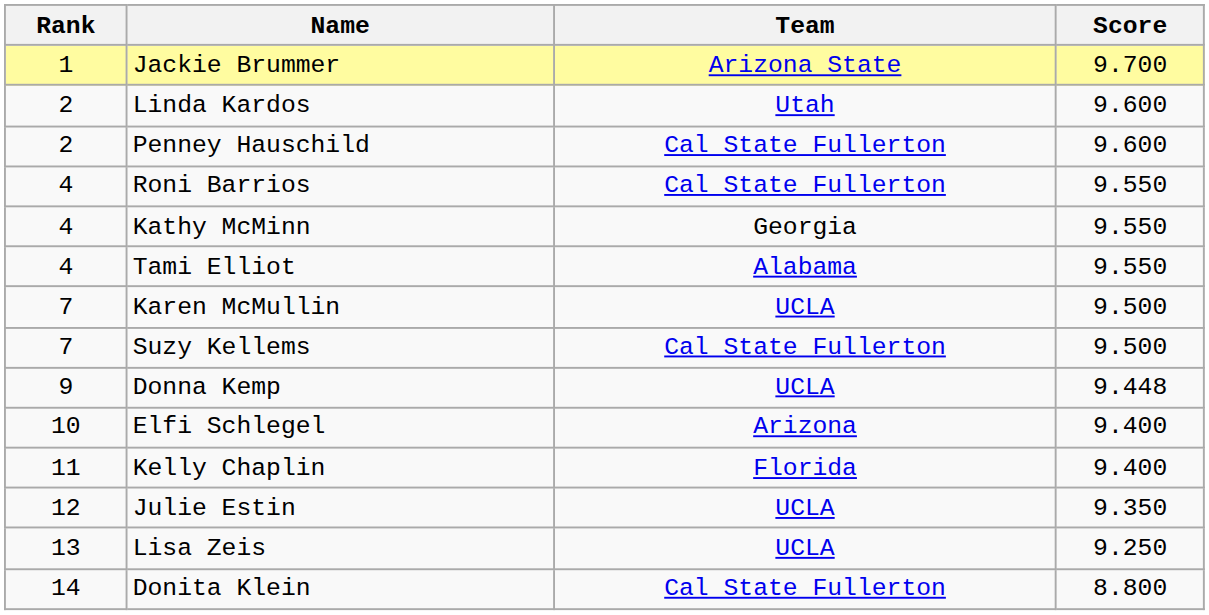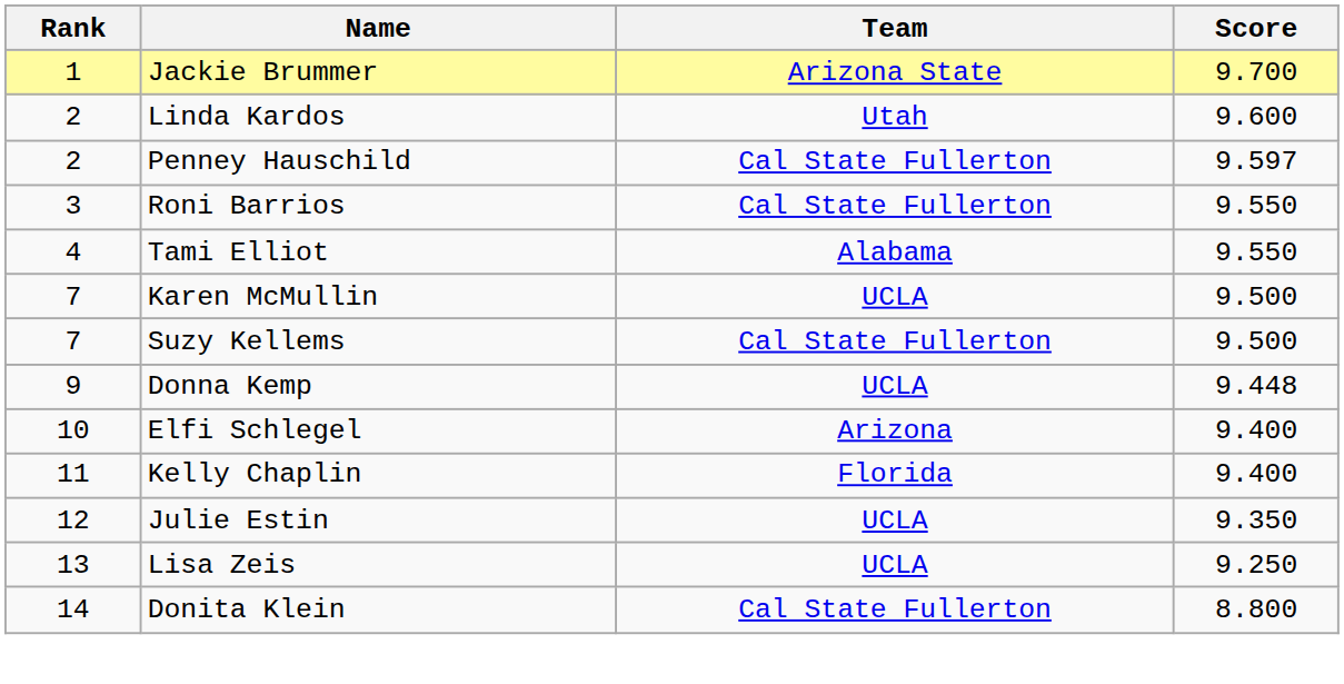 <table class="sortable wikitable" style="text-align:center" width=50%>
 <tr>
 <th>Rank</th>
 <th>Name</th>
 <th>Team</th>
 <th>Score</th>
 </tr>
 <tr bgcolor=fffca>
 <td>1</td>
 <td align="left">Jackie Brummer</td>
 <td><a href='#'>Arizona State</a></td>
 <td>9.700</td>
 </tr>
 <tr>
 <td>2</td>
 <td align="left">Linda Kardos</td>
 <td><a href='#'>Utah</a></td>
 <td>9.600</td>
 </tr>
 <tr>
 <td>2</td>
 <td align="left">Penney Hauschild</td>
 <td><a href='#'>Cal State Fullerton</a></td>
-<td>9.600</td>
+<td>9.597</td>
 </tr>
 <tr>
-<td>4</td>
+<td>3</td>
 <td align="left">Roni Barrios</td>
 <td><a href='#'>Cal State Fullerton</a></td>
-<td>9.550</td>
-</tr>
-<tr>
-<td>4</td>
-<td align="left">Kathy McMinn</td>
-<td>Georgia</td>
 <td>9.550</td>
 </tr>
 <tr>
 <td>4</td>
 <td align="left">Tami Elliot</td>
 <td><a href='#'>Alabama</a></td>
 <td>9.550</td>
 </tr>
 <tr>
 <td>7</td>
 <td align="left">Karen McMullin</td>
 <td><a href='#'>UCLA</a></td>
 <td>9.500</td>
 </tr>
 <tr>
 <td>7</td>
 <td align="left">Suzy Kellems</td>
 <td><a href='#'>Cal State Fullerton</a></td>
 <td>9.500</td>
 </tr>
 <tr>
 <td>9</td>
 <td align="left">Donna Kemp</td>
 <td><a href='#'>UCLA</a></td>
 <td>9.448</td>
 </tr>
 <tr>
 <td>10</td>
 <td align="left">Elfi Schlegel</td>
 <td><a href='#'>Arizona</a></td>
 <td>9.400</td>
 </tr>
 <tr>
 <td>11</td>
 <td align="left">Kelly Chaplin</td>
 <td><a href='#'>Florida</a></td>
 <td>9.400</td>
 </tr>
 <tr>
 <td>12</td>
 <td align="left">Julie Estin</td>
 <td><a href='#'>UCLA</a></td>
 <td>9.350</td>
 </tr>
 <tr>
 <td>13</td>
 <td align="left">Lisa Zeis</td>
 <td><a href='#'>UCLA</a></td>
 <td>9.250</td>
 </tr>
 <tr>
 <td>14</td>
 <td align="left">Donita Klein</td>
 <td><a href='#'>Cal State Fullerton</a></td>
 <td>8.800</td>
 </tr>
 </table>
